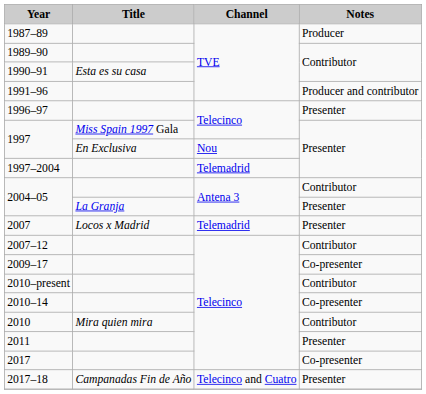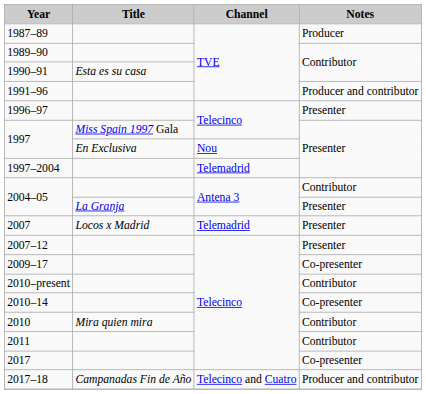 <table class="wikitable" style="font-size:90%;">
 <tr>
 <th style="background: #CCCCCC;">Year</th>
 <th style="background: #CCCCCC;">Title</th>
 <th style="background: #CCCCCC;">Channel</th>
 <th style="background: #CCCCCC;">Notes</th>
 </tr>
 <tr>
 <td>1987–89</td>
 <td><em></em></td>
 <td rowspan="4"><a href='#'>TVE</a></td>
 <td>Producer</td>
 </tr>
 <tr>
 <td>1989–90</td>
 <td><em></em></td>
 <td rowspan="2">Contributor</td>
 </tr>
 <tr>
 <td>1990–91</td>
 <td><em>Esta es su casa</em></td>
 </tr>
 <tr>
 <td>1991–96</td>
 <td><em></em></td>
 <td>Producer and contributor</td>
 </tr>
 <tr>
 <td>1996–97</td>
 <td><em></em></td>
 <td rowspan="2"><a href='#'>Telecinco</a></td>
 <td>Presenter</td>
 </tr>
 <tr>
 <td rowspan="2">1997</td>
 <td><em><a href='#'>Miss Spain 1997</a></em> Gala</td>
 <td rowspan="3">Presenter</td>
 </tr>
 <tr>
 <td><em>En Exclusiva</em></td>
 <td><a href='#'>Nou</a></td>
 </tr>
 <tr>
 <td>1997–2004</td>
 <td><em></em></td>
 <td><a href='#'>Telemadrid</a></td>
 </tr>
 <tr>
 <td rowspan="2">2004–05</td>
 <td><em></em></td>
 <td rowspan="2"><a href='#'>Antena 3</a></td>
 <td>Contributor</td>
 </tr>
 <tr>
 <td><em><a href='#'>La Granja</a></em></td>
 <td>Presenter</td>
 </tr>
 <tr>
 <td>2007</td>
 <td><em>Locos x Madrid</em></td>
 <td><a href='#'>Telemadrid</a></td>
 <td>Presenter</td>
 </tr>
 <tr>
 <td>2007–12</td>
 <td><em></em></td>
 <td rowspan="7"><a href='#'>Telecinco</a></td>
-<td>Contributor</td>
+<td>Presenter</td>
 </tr>
 <tr>
 <td>2009–17</td>
 <td><em></em></td>
 <td>Co-presenter</td>
 </tr>
 <tr>
 <td>2010–present</td>
 <td><em></em></td>
 <td>Contributor</td>
 </tr>
 <tr>
 <td>2010–14</td>
 <td><em></em></td>
 <td>Co-presenter</td>
 </tr>
 <tr>
 <td>2010</td>
 <td><em>Mira quien mira</em></td>
 <td>Contributor</td>
 </tr>
 <tr>
 <td>2011</td>
 <td><em></em></td>
-<td>Presenter</td>
+<td>Contributor</td>
 </tr>
 <tr>
 <td>2017</td>
 <td><em></em></td>
 <td>Co-presenter</td>
 </tr>
 <tr>
 <td>2017–18</td>
 <td><em>Campanadas Fin de Año</em></td>
 <td><a href='#'>Telecinco</a> and <a href='#'>Cuatro</a></td>
-<td>Presenter</td>
+<td>Producer and contributor</td>
 </tr>
 <tr>
 </tr>
 </table>
